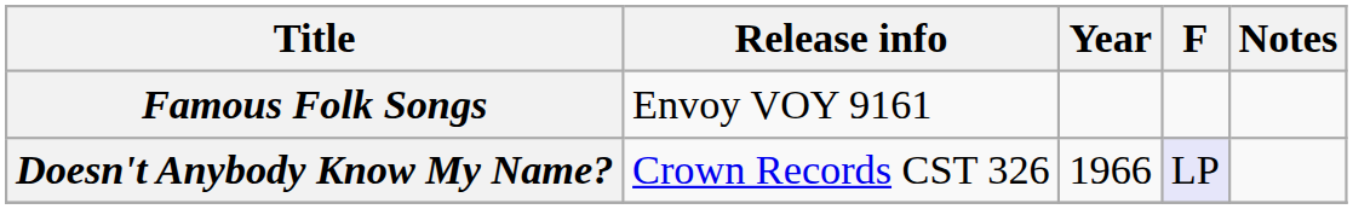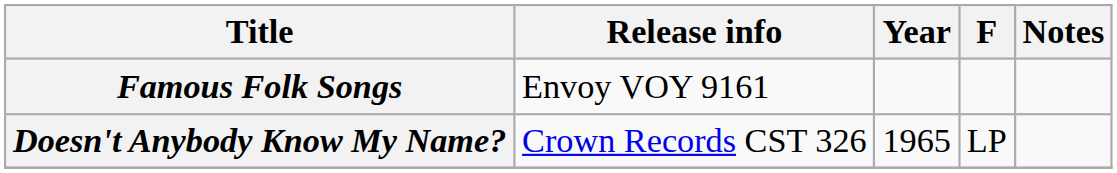 <table class="wikitable plainrowheaders sortable">
 <tr>
 <th scope="col">Title</th>
 <th scope="col">Release info</th>
 <th scope="col">Year</th>
 <th scope="col">F</th>
 <th scope="col" class="unsortable">Notes</th>
 </tr>
 <tr>
 <th scope="row"><em>Famous Folk Songs</em></th>
 <td>Envoy VOY 9161</td>
 <td></td>
 <td></td>
 <td></td>
 </tr>
 <tr>
 <th scope="row"><em>Doesn't Anybody Know My Name?</em></th>
 <td><a href='#'>Crown Records</a> CST 326</td>
-<td>1966</td>
-<td style="background: lavender;">LP</td>
+<td>1965</td>
+<td>LP</td>
 <td></td>
 </tr>
 <tr>
 </tr>
 </table>
